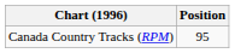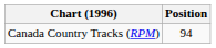 <table class="wikitable sortable">
 <tr>
 <th scope="col">Chart (1996)</th>
 <th scope="col">Position</th>
 </tr>
 <tr>
 <td>Canada Country Tracks (<em><a href='#'>RPM</a></em>)</td>
-<td align="center">95</td>
+<td align="center">94</td>
 </tr>
 </table>
